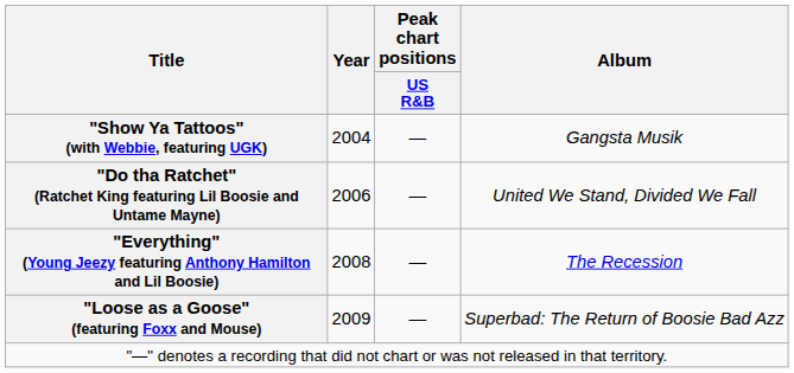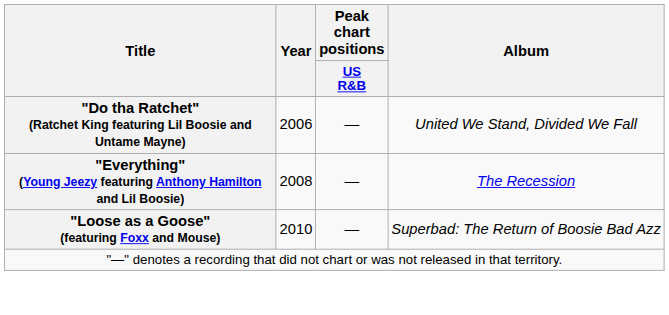 <table class="wikitable plainrowheaders" style="text-align:center;">
 <tr>
 <th scope="col" rowspan="2" style="width:18em;">Title</th>
 <th scope="col" rowspan="2">Year</th>
 <th scope="col">Peak chart positions</th>
 <th scope="col" rowspan="2">Album</th>
 </tr>
 <tr>
 <th scope="col" style="width:2.9em;font-size:90%;"><a href='#'>US<br>R&B</a></th>
-</tr>
-<tr>
-<th scope="row">"Show Ya Tattoos"<br><small>(with <a href='#'>Webbie</a>, featuring <a href='#'>UGK</a>)</small></th>
-<td>2004</td>
-<td>—</td>
-<td><em>Gangsta Musik</em></td>
 </tr>
 <tr>
 <th scope="row">"Do tha Ratchet"<br><small>(Ratchet King featuring Lil Boosie and Untame Mayne)</small></th>
 <td>2006</td>
 <td>—</td>
 <td><em>United We Stand, Divided We Fall</em></td>
 </tr>
 <tr>
 <th scope="row">"Everything"<br><small>(<a href='#'>Young Jeezy</a> featuring <a href='#'>Anthony Hamilton</a> and Lil Boosie)</small></th>
 <td>2008</td>
 <td>—</td>
 <td><em><a href='#'>The Recession</a></em></td>
 </tr>
 <tr>
 <th scope="row">"Loose as a Goose"<br><small>(featuring <a href='#'>Foxx</a> and Mouse)</small></th>
-<td>2009</td>
+<td>2010</td>
 <td>—</td>
 <td><em>Superbad: The Return of Boosie Bad Azz</em></td>
 </tr>
 <tr>
 <td colspan="4" style="font-size:90%">"—" denotes a recording that did not chart or was not released in that territory.</td>
 </tr>
 </table>
